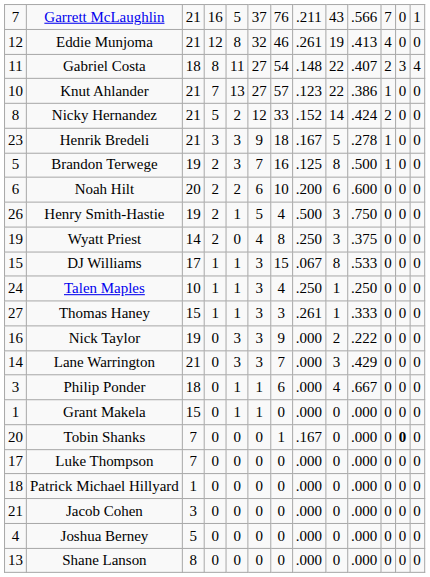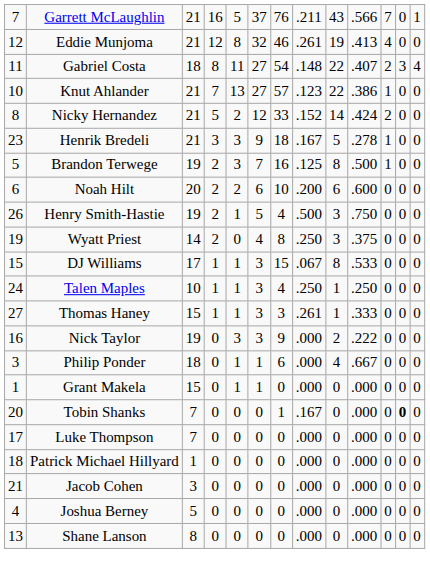 <table class="wikitable sortable"  style="text-align:center; font-size:90%; ">
 <tr>
 <td>7</td>
 <td><a href='#'>Garrett McLaughlin</a></td>
 <td>21</td>
 <td>16</td>
 <td>5</td>
 <td>37</td>
 <td>76</td>
 <td>.211</td>
 <td>43</td>
 <td>.566</td>
 <td>7</td>
 <td>0</td>
 <td>1</td>
 </tr>
 <tr>
 <td>12</td>
 <td>Eddie Munjoma</td>
 <td>21</td>
 <td>12</td>
 <td>8</td>
 <td>32</td>
 <td>46</td>
 <td>.261</td>
 <td>19</td>
 <td>.413</td>
 <td>4</td>
 <td>0</td>
 <td>0</td>
 </tr>
 <tr>
 <td>11</td>
 <td>Gabriel Costa</td>
 <td>18</td>
 <td>8</td>
 <td>11</td>
 <td>27</td>
 <td>54</td>
 <td>.148</td>
 <td>22</td>
 <td>.407</td>
 <td>2</td>
 <td>3</td>
 <td>4</td>
 </tr>
 <tr>
 <td>10</td>
 <td>Knut Ahlander</td>
 <td>21</td>
 <td>7</td>
 <td>13</td>
 <td>27</td>
 <td>57</td>
 <td>.123</td>
 <td>22</td>
 <td>.386</td>
 <td>1</td>
 <td>0</td>
 <td>0</td>
 </tr>
 <tr>
 <td>8</td>
 <td>Nicky Hernandez</td>
 <td>21</td>
 <td>5</td>
 <td>2</td>
 <td>12</td>
 <td>33</td>
 <td>.152</td>
 <td>14</td>
 <td>.424</td>
 <td>2</td>
 <td>0</td>
 <td>0</td>
 </tr>
 <tr>
 <td>23</td>
 <td>Henrik Bredeli</td>
 <td>21</td>
 <td>3</td>
 <td>3</td>
 <td>9</td>
 <td>18</td>
 <td>.167</td>
 <td>5</td>
 <td>.278</td>
 <td>1</td>
 <td>0</td>
 <td>0</td>
 </tr>
 <tr>
 <td>5</td>
 <td>Brandon Terwege</td>
 <td>19</td>
 <td>2</td>
 <td>3</td>
 <td>7</td>
 <td>16</td>
 <td>.125</td>
 <td>8</td>
 <td>.500</td>
 <td>1</td>
 <td>0</td>
 <td>0</td>
 </tr>
 <tr>
 <td>6</td>
 <td>Noah Hilt</td>
 <td>20</td>
 <td>2</td>
 <td>2</td>
 <td>6</td>
 <td>10</td>
 <td>.200</td>
 <td>6</td>
 <td>.600</td>
 <td>0</td>
 <td>0</td>
 <td>0</td>
 </tr>
 <tr>
 <td>26</td>
 <td>Henry Smith-Hastie</td>
 <td>19</td>
 <td>2</td>
 <td>1</td>
 <td>5</td>
 <td>4</td>
 <td>.500</td>
 <td>3</td>
 <td>.750</td>
 <td>0</td>
 <td>0</td>
 <td>0</td>
 </tr>
 <tr>
 <td>19</td>
 <td>Wyatt Priest</td>
 <td>14</td>
 <td>2</td>
 <td>0</td>
 <td>4</td>
 <td>8</td>
 <td>.250</td>
 <td>3</td>
 <td>.375</td>
 <td>0</td>
 <td>0</td>
 <td>0</td>
 </tr>
 <tr>
 <td>15</td>
 <td>DJ Williams</td>
 <td>17</td>
 <td>1</td>
 <td>1</td>
 <td>3</td>
 <td>15</td>
 <td>.067</td>
 <td>8</td>
 <td>.533</td>
 <td>0</td>
 <td>0</td>
 <td>0</td>
 </tr>
 <tr>
 <td>24</td>
 <td><a href='#'>Talen Maples</a></td>
 <td>10</td>
 <td>1</td>
 <td>1</td>
 <td>3</td>
 <td>4</td>
 <td>.250</td>
 <td>1</td>
 <td>.250</td>
 <td>0</td>
 <td>0</td>
 <td>0</td>
 </tr>
 <tr>
 <td>27</td>
 <td>Thomas Haney</td>
 <td>15</td>
 <td>1</td>
 <td>1</td>
 <td>3</td>
 <td>3</td>
 <td>.261</td>
 <td>1</td>
 <td>.333</td>
 <td>0</td>
 <td>0</td>
 <td>0</td>
 </tr>
 <tr>
 <td>16</td>
 <td>Nick Taylor</td>
 <td>19</td>
 <td>0</td>
 <td>3</td>
 <td>3</td>
 <td>9</td>
 <td>.000</td>
 <td>2</td>
 <td>.222</td>
 <td>0</td>
 <td>0</td>
 <td>0</td>
 </tr>
 <tr>
-<td>14</td>
-<td>Lane Warrington</td>
-<td>21</td>
-<td>0</td>
-<td>3</td>
-<td>3</td>
-<td>7</td>
-<td>.000</td>
-<td>3</td>
-<td>.429</td>
-<td>0</td>
-<td>0</td>
-<td>0</td>
-</tr>
-<tr>
 <td>3</td>
 <td>Philip Ponder</td>
 <td>18</td>
 <td>0</td>
 <td>1</td>
 <td>1</td>
 <td>6</td>
 <td>.000</td>
 <td>4</td>
 <td>.667</td>
 <td>0</td>
 <td>0</td>
 <td>0</td>
 </tr>
 <tr>
 <td>1</td>
 <td>Grant Makela</td>
 <td>15</td>
 <td>0</td>
 <td>1</td>
 <td>1</td>
 <td>0</td>
 <td>.000</td>
 <td>0</td>
 <td>.000</td>
 <td>0</td>
 <td>0</td>
 <td>0</td>
 </tr>
 <tr>
 <td>20</td>
 <td>Tobin Shanks</td>
 <td>7</td>
 <td>0</td>
 <td>0</td>
 <td>0</td>
 <td>1</td>
 <td>.167</td>
 <td>0</td>
 <td>.000</td>
 <td>0</td>
 <td><strong>0</strong></td>
 <td>0</td>
 </tr>
 <tr>
 <td>17</td>
 <td>Luke Thompson</td>
 <td>7</td>
 <td>0</td>
 <td>0</td>
 <td>0</td>
 <td>0</td>
 <td>.000</td>
 <td>0</td>
 <td>.000</td>
 <td>0</td>
 <td>0</td>
 <td>0</td>
 </tr>
 <tr>
 <td>18</td>
 <td>Patrick Michael Hillyard</td>
 <td>1</td>
 <td>0</td>
 <td>0</td>
 <td>0</td>
 <td>0</td>
 <td>.000</td>
 <td>0</td>
 <td>.000</td>
 <td>0</td>
 <td>0</td>
 <td>0</td>
 </tr>
 <tr>
 <td>21</td>
 <td>Jacob Cohen</td>
 <td>3</td>
 <td>0</td>
 <td>0</td>
 <td>0</td>
 <td>0</td>
 <td>.000</td>
 <td>0</td>
 <td>.000</td>
 <td>0</td>
 <td>0</td>
 <td>0</td>
 </tr>
 <tr>
 <td>4</td>
 <td>Joshua Berney</td>
 <td>5</td>
 <td>0</td>
 <td>0</td>
 <td>0</td>
 <td>0</td>
 <td>.000</td>
 <td>0</td>
 <td>.000</td>
 <td>0</td>
 <td>0</td>
 <td>0</td>
 </tr>
 <tr>
 <td>13</td>
 <td>Shane Lanson</td>
 <td>8</td>
 <td>0</td>
 <td>0</td>
 <td>0</td>
 <td>0</td>
 <td>.000</td>
 <td>0</td>
 <td>.000</td>
 <td>0</td>
 <td>0</td>
 <td>0</td>
 </tr>
 </table>
